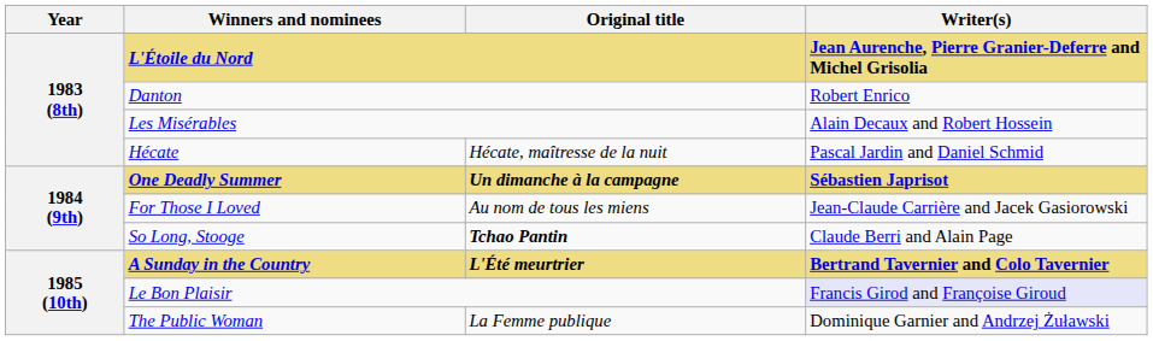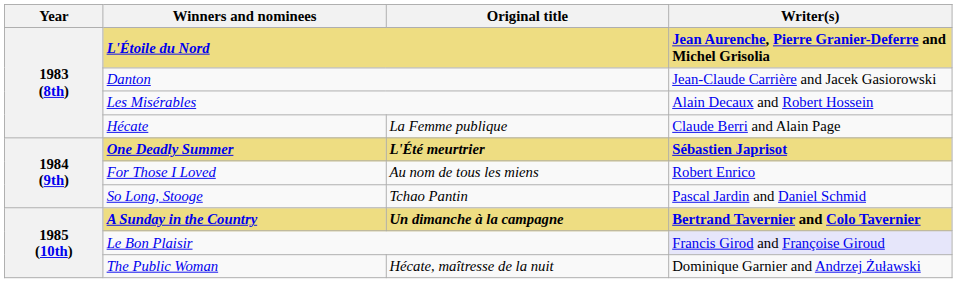 <table class="wikitable">
 <tr>
 <th width="100">Year</th>
 <th width="300">Winners and nominees</th>
 <th width="300">Original title</th>
 <th width="300">Writer(s)</th>
 </tr>
 <tr>
 <th rowspan="4" style="text-align:center;">1983<br>(<a href='#'>8th</a>)</th>
 <td colspan="2" style="background:#eedd82;"><em><a href='#'><strong>L'Étoile du Nord</strong></a></em></td>
 <td style="background:#eedd82;"><strong><a href='#'>Jean Aurenche</a>, <a href='#'>Pierre Granier-Deferre</a> and Michel Grisolia</strong></td>
 </tr>
 <tr>
 <td colspan="2"><em><a href='#'>Danton</a></em></td>
-<td><a href='#'>Robert Enrico</a></td>
+<td><a href='#'>Jean-Claude Carrière</a> and Jacek Gasiorowski</td>
 </tr>
 <tr>
 <td colspan="2"><em><a href='#'>Les Misérables</a></em></td>
 <td><a href='#'>Alain Decaux</a> and <a href='#'>Robert Hossein</a></td>
 </tr>
 <tr>
 <td><em><a href='#'>Hécate</a></em></td>
-<td><em>Hécate, maîtresse de la nuit</em></td>
-<td><a href='#'>Pascal Jardin</a> and <a href='#'>Daniel Schmid</a></td>
+<td><em>La Femme publique</em></td>
+<td><a href='#'>Claude Berri</a> and Alain Page</td>
 </tr>
 <tr>
 <th rowspan="3" style="text-align:center;">1984<br>(<a href='#'>9th</a>)</th>
 <td style="background:#eedd82;"><strong><em><a href='#'>One Deadly Summer</a></em></strong></td>
-<td style="background:#eedd82;"><strong><em>Un dimanche à la campagne</em></strong></td>
+<td style="background:#eedd82;"><strong><em>L'Été meurtrier</em></strong></td>
 <td style="background:#eedd82;"><strong><a href='#'>Sébastien Japrisot</a></strong></td>
 </tr>
 <tr>
 <td><em><a href='#'>For Those I Loved</a></em></td>
 <td><em>Au nom de tous les miens</em></td>
-<td><a href='#'>Jean-Claude Carrière</a> and Jacek Gasiorowski</td>
+<td><a href='#'>Robert Enrico</a></td>
 </tr>
 <tr>
 <td><em><a href='#'>So Long, Stooge</a></em></td>
-<td><strong><em>Tchao Pantin</em></strong></td>
-<td><a href='#'>Claude Berri</a> and Alain Page</td>
+<td><em>Tchao Pantin</em></td>
+<td><a href='#'>Pascal Jardin</a> and <a href='#'>Daniel Schmid</a></td>
 </tr>
 <tr>
 <th rowspan="3" style="text-align:center;">1985<br>(<a href='#'>10th</a>)</th>
 <td style="background:#eedd82;"><strong><em><a href='#'>A Sunday in the Country</a></em></strong></td>
-<td style="background:#eedd82;"><strong><em>L'Été meurtrier</em></strong></td>
+<td style="background:#eedd82;"><strong><em>Un dimanche à la campagne</em></strong></td>
 <td style="background:#eedd82;"><strong><a href='#'>Bertrand Tavernier</a> and <a href='#'>Colo Tavernier</a></strong></td>
 </tr>
 <tr>
 <td colspan="2"><em><a href='#'>Le Bon Plaisir</a></em></td>
 <td style="background: lavender;"><a href='#'>Francis Girod</a> and <a href='#'>Françoise Giroud</a></td>
 </tr>
 <tr>
 <td><em><a href='#'>The Public Woman</a></em></td>
-<td><em>La Femme publique</em></td>
+<td><em>Hécate, maîtresse de la nuit</em></td>
 <td>Dominique Garnier and <a href='#'>Andrzej Żuławski</a></td>
 </tr>
 </table>
